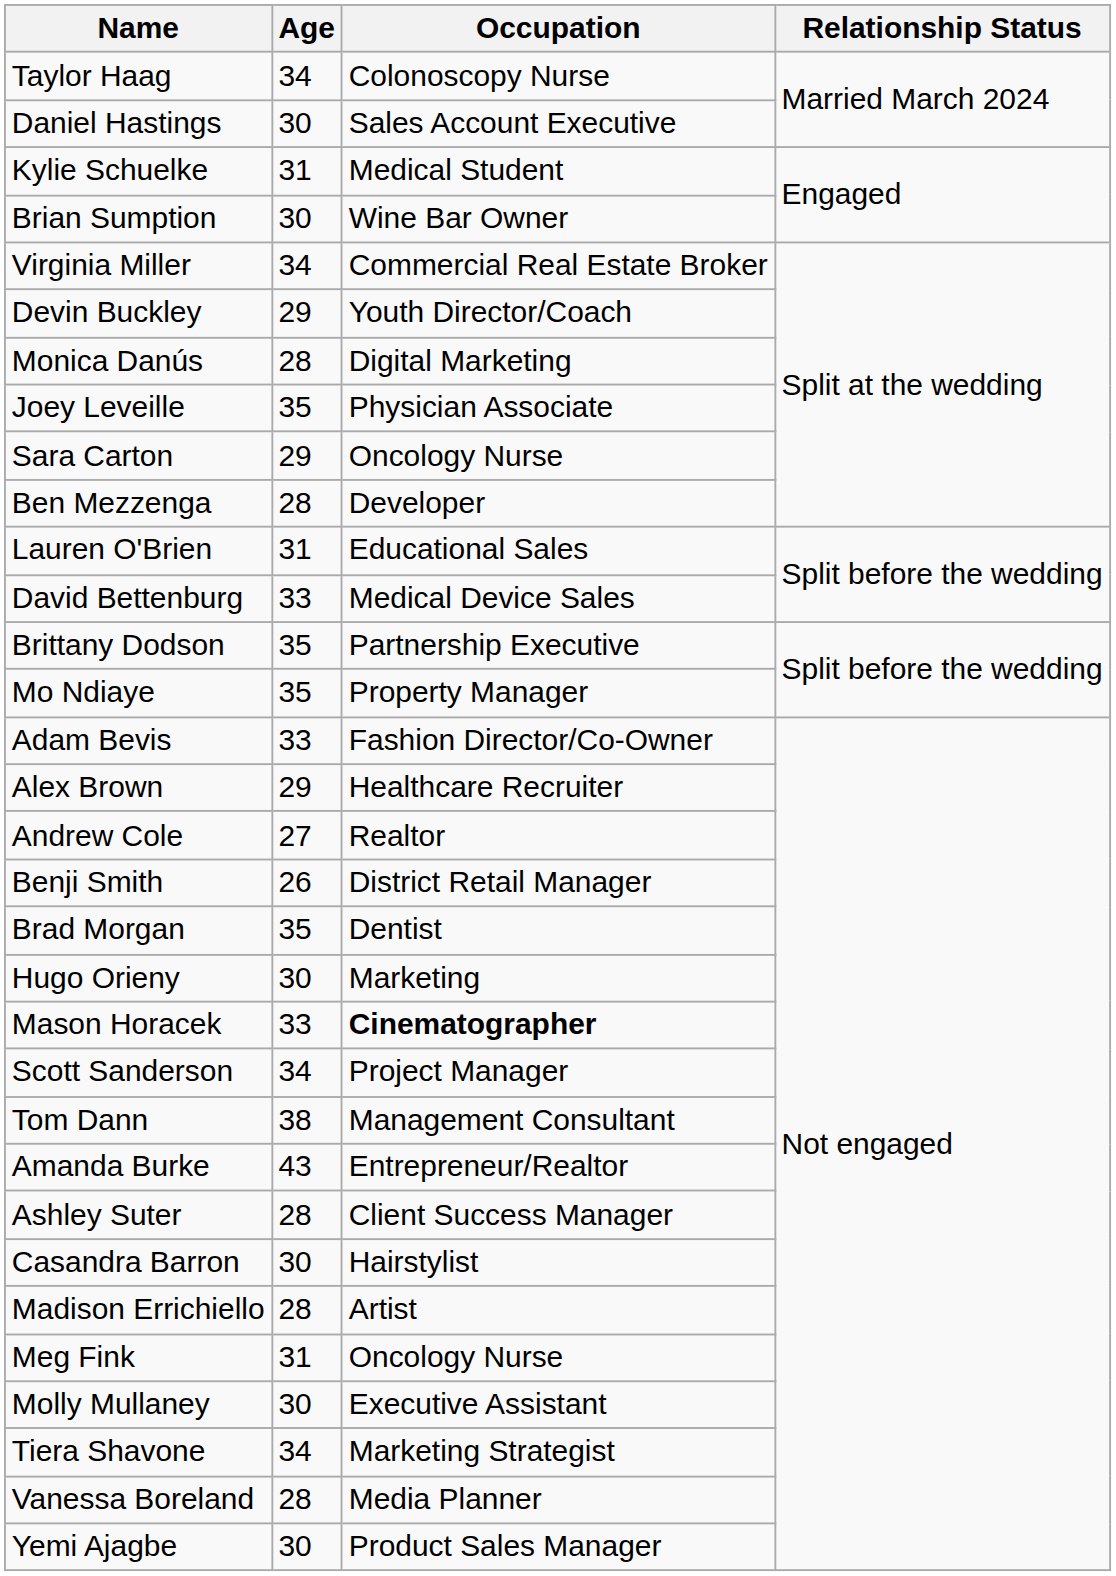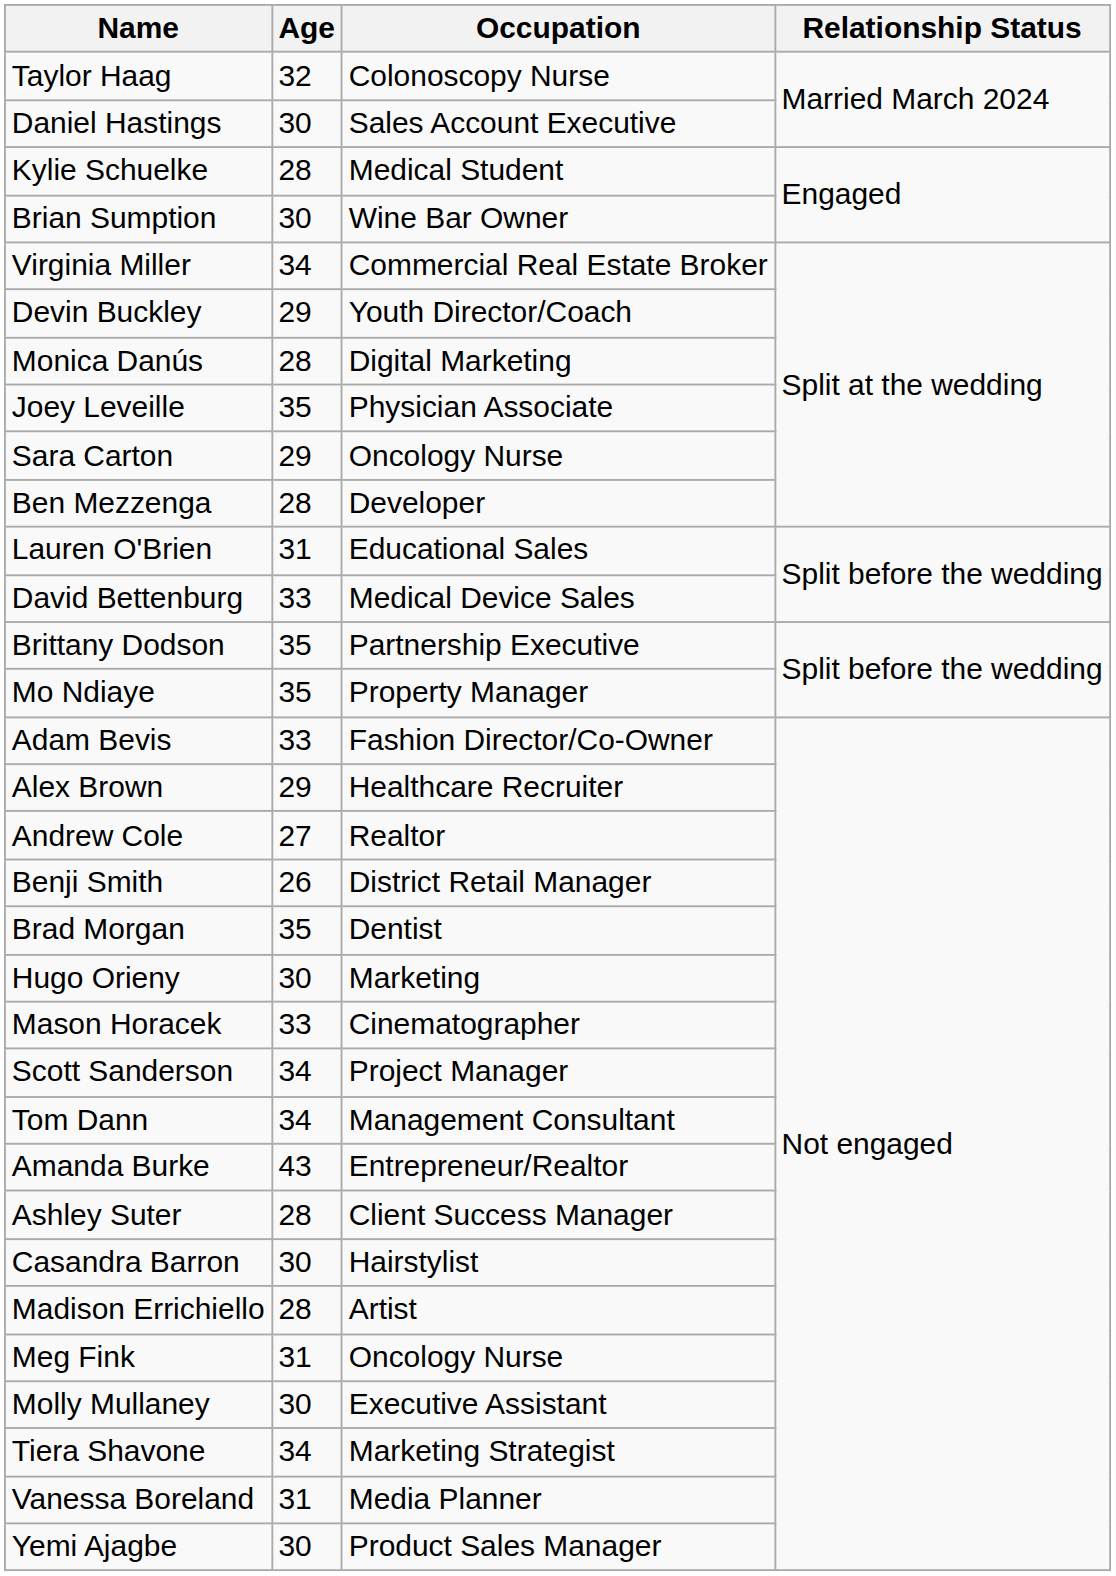 <table class="wikitable sortable">
 <tr>
 <th>Name</th>
 <th>Age</th>
 <th>Occupation</th>
 <th>Relationship Status</th>
 </tr>
 <tr>
 <td>Taylor Haag</td>
-<td>34</td>
+<td>32</td>
 <td>Colonoscopy Nurse</td>
 <td rowspan="2">Married March 2024</td>
 </tr>
 <tr>
 <td>Daniel Hastings</td>
 <td>30</td>
 <td>Sales Account Executive</td>
 </tr>
 <tr>
 <td>Kylie Schuelke</td>
-<td>31</td>
+<td>28</td>
 <td>Medical Student</td>
 <td rowspan="2">Engaged</td>
 </tr>
 <tr>
 <td>Brian Sumption</td>
 <td>30</td>
 <td>Wine Bar Owner</td>
 </tr>
 <tr>
 <td>Virginia Miller</td>
 <td>34</td>
 <td>Commercial Real Estate Broker</td>
 <td rowspan="6">Split at the wedding</td>
 </tr>
 <tr>
 <td>Devin Buckley</td>
 <td>29</td>
 <td>Youth Director/Coach</td>
 </tr>
 <tr>
 <td>Monica Danús</td>
 <td>28</td>
 <td>Digital Marketing</td>
 </tr>
 <tr>
 <td>Joey Leveille</td>
 <td>35</td>
 <td>Physician Associate</td>
 </tr>
 <tr>
 <td>Sara Carton</td>
 <td>29</td>
 <td>Oncology Nurse</td>
 </tr>
 <tr>
 <td>Ben Mezzenga</td>
 <td>28</td>
 <td>Developer</td>
 </tr>
 <tr>
 <td>Lauren O'Brien</td>
 <td>31</td>
 <td>Educational Sales</td>
 <td rowspan="2">Split before the wedding</td>
 </tr>
 <tr>
 <td>David Bettenburg</td>
 <td>33</td>
 <td>Medical Device Sales</td>
 </tr>
 <tr>
 <td>Brittany Dodson</td>
 <td>35</td>
 <td>Partnership Executive</td>
 <td rowspan="2">Split before the wedding</td>
 </tr>
 <tr>
 <td>Mo Ndiaye</td>
 <td>35</td>
 <td>Property Manager</td>
 </tr>
 <tr>
 <td>Adam Bevis</td>
 <td>33</td>
 <td>Fashion Director/Co-Owner</td>
 <td rowspan="18">Not engaged</td>
 </tr>
 <tr>
 <td>Alex Brown</td>
 <td>29</td>
 <td>Healthcare Recruiter</td>
 </tr>
 <tr>
 <td>Andrew Cole</td>
 <td>27</td>
 <td>Realtor</td>
 </tr>
 <tr>
 <td>Benji Smith</td>
 <td>26</td>
 <td>District Retail Manager</td>
 </tr>
 <tr>
 <td>Brad Morgan</td>
 <td>35</td>
 <td>Dentist</td>
 </tr>
 <tr>
 <td>Hugo Orieny</td>
 <td>30</td>
 <td>Marketing</td>
 </tr>
 <tr>
 <td>Mason Horacek</td>
 <td>33</td>
-<td><strong>Cinematographer</strong></td>
+<td>Cinematographer</td>
 </tr>
 <tr>
 <td>Scott Sanderson</td>
 <td>34</td>
 <td>Project Manager</td>
 </tr>
 <tr>
 <td>Tom Dann</td>
-<td>38</td>
+<td>34</td>
 <td>Management Consultant</td>
 </tr>
 <tr>
 <td>Amanda Burke</td>
 <td>43</td>
 <td>Entrepreneur/Realtor</td>
 </tr>
 <tr>
 <td>Ashley Suter</td>
 <td>28</td>
 <td>Client Success Manager</td>
 </tr>
 <tr>
 <td>Casandra Barron</td>
 <td>30</td>
 <td>Hairstylist</td>
 </tr>
 <tr>
 <td>Madison Errichiello</td>
 <td>28</td>
 <td>Artist</td>
 </tr>
 <tr>
 <td>Meg Fink</td>
 <td>31</td>
 <td>Oncology Nurse</td>
 </tr>
 <tr>
 <td>Molly Mullaney</td>
 <td>30</td>
 <td>Executive Assistant</td>
 </tr>
 <tr>
 <td>Tiera Shavone</td>
 <td>34</td>
 <td>Marketing Strategist</td>
 </tr>
 <tr>
 <td>Vanessa Boreland</td>
-<td>28</td>
+<td>31</td>
 <td>Media Planner</td>
 </tr>
 <tr>
 <td>Yemi Ajagbe</td>
 <td>30</td>
 <td>Product Sales Manager</td>
 </tr>
 </table>
